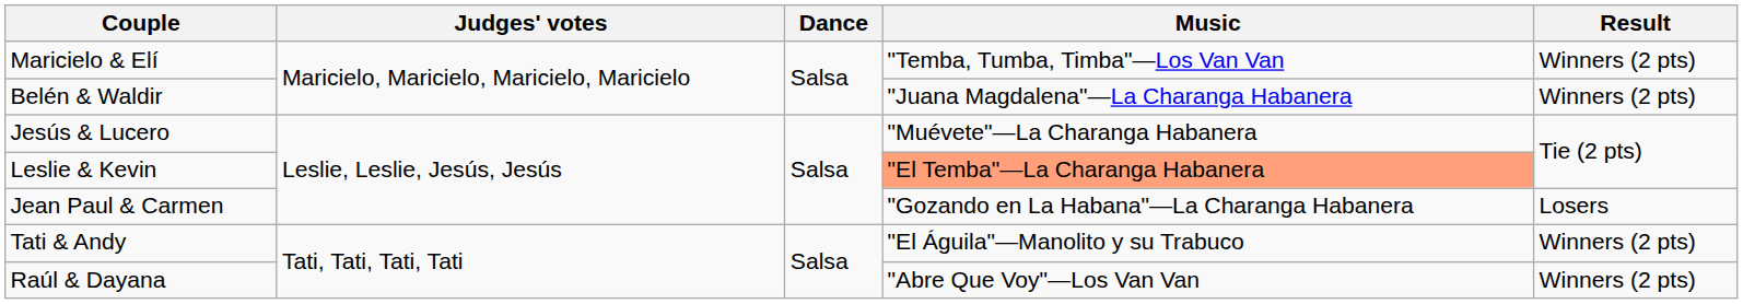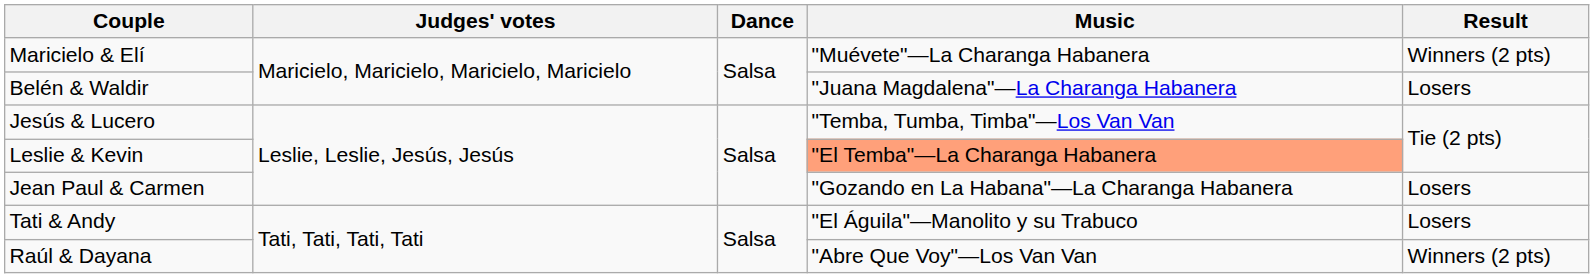 <table class="wikitable sortable" style="width: 95%;">
 <tr>
 <th>Couple</th>
 <th>Judges' votes</th>
 <th>Dance</th>
 <th>Music</th>
 <th>Result</th>
 </tr>
 <tr>
 <td>Maricielo & Elí</td>
 <td rowspan=2>Maricielo, Maricielo, Maricielo, Maricielo</td>
 <td rowspan=2>Salsa</td>
-<td>"Temba, Tumba, Timba"—<a href='#'>Los Van Van</a></td>
+<td>"Muévete"—La Charanga Habanera</td>
 <td>Winners (2 pts)</td>
 </tr>
 <tr>
 <td>Belén & Waldir</td>
 <td>"Juana Magdalena"—<a href='#'>La Charanga Habanera</a></td>
-<td>Winners (2 pts)</td>
+<td>Losers</td>
 </tr>
 <tr>
 <td>Jesús & Lucero</td>
 <td rowspan=3>Leslie, Leslie, Jesús, Jesús</td>
 <td rowspan=3>Salsa</td>
-<td>"Muévete"—La Charanga Habanera</td>
+<td>"Temba, Tumba, Timba"—<a href='#'>Los Van Van</a></td>
 <td rowspan=2>Tie (2 pts)</td>
 </tr>
 <tr>
 <td>Leslie & Kevin</td>
 <td style="background: lightsalmon;">"El Temba"—La Charanga Habanera</td>
 </tr>
 <tr>
 <td>Jean Paul & Carmen</td>
 <td>"Gozando en La Habana"—La Charanga Habanera</td>
 <td>Losers</td>
 </tr>
 <tr>
 <td>Tati & Andy</td>
 <td rowspan=2>Tati, Tati, Tati, Tati</td>
 <td rowspan=2>Salsa</td>
 <td>"El Águila"—Manolito y su Trabuco</td>
-<td>Winners (2 pts)</td>
+<td>Losers</td>
 </tr>
 <tr>
 <td>Raúl & Dayana</td>
 <td>"Abre Que Voy"—Los Van Van</td>
 <td>Winners (2 pts)</td>
 </tr>
 </table>
